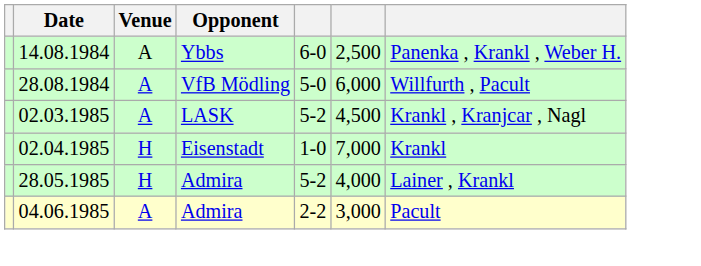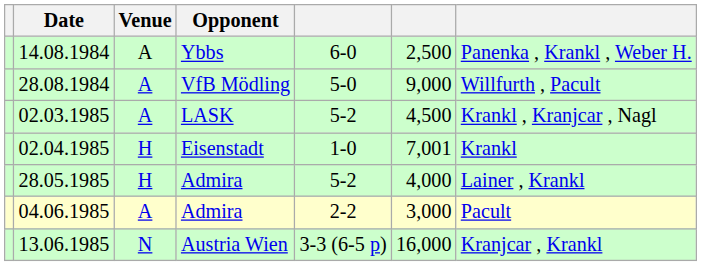 <table class="wikitable" Style="text-align: center">
 <tr>
 <th></th>
 <th>Date</th>
 <th>Venue</th>
 <th>Opponent</th>
 <th></th>
 <th></th>
 <th></th>
 </tr>
 <tr style="background:#cfc">
 <td></td>
 <td>14.08.1984</td>
 <td>A</td>
 <td align="left"><a href='#'>Ybbs</a></td>
 <td>6-0</td>
 <td align="right">2,500</td>
 <td align="left"><a href='#'>Panenka</a> , <a href='#'>Krankl</a>   , <a href='#'>Weber H.</a>  </td>
 </tr>
 <tr style="background:#cfc">
 <td></td>
 <td>28.08.1984</td>
 <td><a href='#'>A</a></td>
 <td align="left"><a href='#'>VfB Mödling</a></td>
 <td>5-0</td>
-<td align="right">6,000</td>
+<td align="right">9,000</td>
 <td align="left"><a href='#'>Willfurth</a>   , <a href='#'>Pacult</a>  </td>
 </tr>
 <tr style="background:#cfc">
 <td></td>
 <td>02.03.1985</td>
 <td><a href='#'>A</a></td>
 <td align="left"><a href='#'>LASK</a></td>
 <td>5-2</td>
 <td align="right">4,500</td>
 <td align="left"><a href='#'>Krankl</a>   , <a href='#'>Kranjcar</a> , Nagl </td>
 </tr>
 <tr style="background:#cfc">
 <td></td>
 <td>02.04.1985</td>
 <td><a href='#'>H</a></td>
 <td align="left"><a href='#'>Eisenstadt</a></td>
 <td>1-0</td>
-<td align="right">7,000</td>
+<td align="right">7,001</td>
 <td align="left"><a href='#'>Krankl</a>  </td>
 </tr>
 <tr style="background:#cfc">
 <td></td>
 <td>28.05.1985</td>
 <td><a href='#'>H</a></td>
 <td align="left"><a href='#'>Admira</a></td>
 <td>5-2</td>
 <td align="right">4,000</td>
 <td align="left"><a href='#'>Lainer</a>  , <a href='#'>Krankl</a>   </td>
 </tr>
 <tr style="background:#ffc">
 <td></td>
 <td>04.06.1985</td>
 <td><a href='#'>A</a></td>
 <td align="left"><a href='#'>Admira</a></td>
 <td>2-2</td>
 <td align="right">3,000</td>
 <td align="left"><a href='#'>Pacult</a> </td>
 </tr>
+<tr style="background:#cfc">
+<td></td>
+<td>13.06.1985</td>
+<td><a href='#'>N</a></td>
+<td align="left"><a href='#'>Austria Wien</a></td>
+<td>3-3 (6-5 <a href='#'>p</a>)</td>
+<td align="right">16,000</td>
+<td align="left"><a href='#'>Kranjcar</a>  , <a href='#'>Krankl</a> </td>
+</tr>
 </table>
